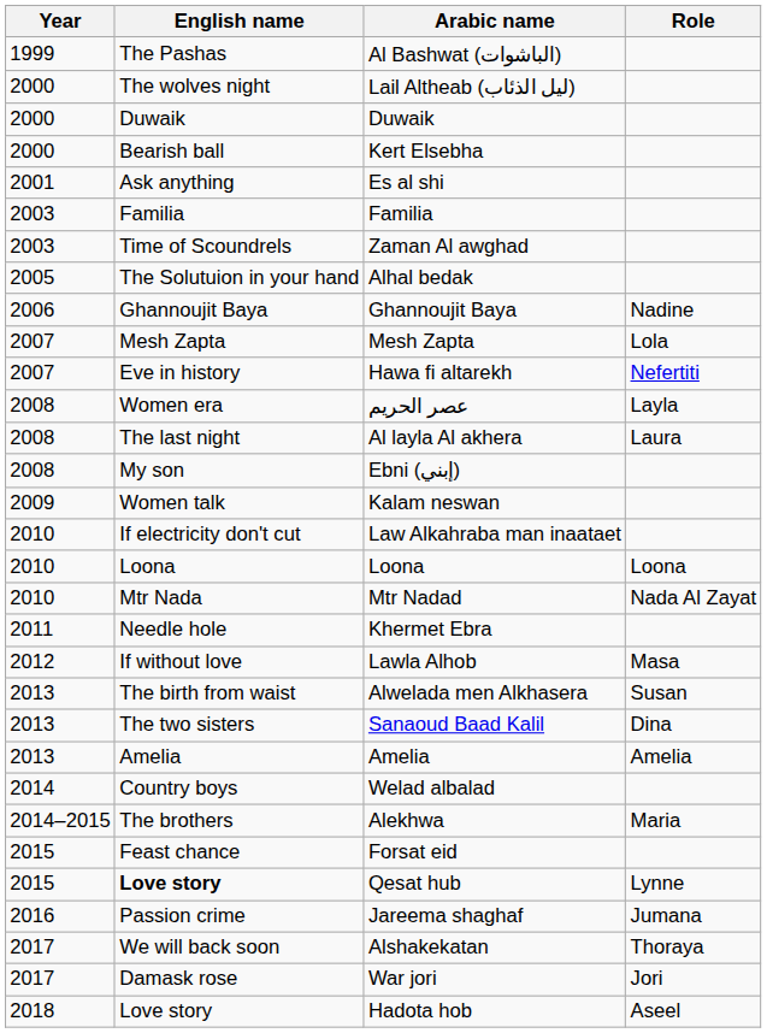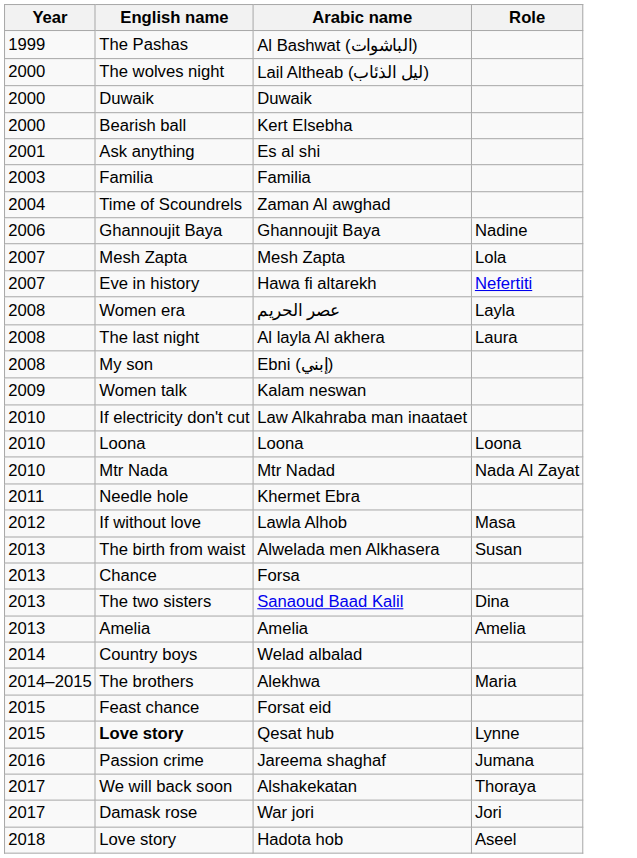 <table class="wikitable">
 <tr>
 <th>Year</th>
 <th>English name</th>
 <th>Arabic name</th>
 <th>Role</th>
 </tr>
 <tr>
 <td>1999</td>
 <td>The Pashas</td>
 <td>Al Bashwat (الباشوات)</td>
 <td></td>
 </tr>
 <tr>
 <td>2000</td>
 <td>The wolves night</td>
 <td>Lail Altheab (ليل الذئاب)</td>
 <td></td>
 </tr>
 <tr>
 <td>2000</td>
 <td>Duwaik</td>
 <td>Duwaik</td>
 <td></td>
 </tr>
 <tr>
 <td>2000</td>
 <td>Bearish ball</td>
 <td>Kert Elsebha</td>
 <td></td>
 </tr>
 <tr>
 <td>2001</td>
 <td>Ask anything</td>
 <td>Es al shi</td>
 <td></td>
 </tr>
 <tr>
 <td>2003</td>
 <td>Familia</td>
 <td>Familia</td>
 <td></td>
 </tr>
 <tr>
-<td>2003</td>
+<td>2004</td>
 <td>Time of Scoundrels</td>
 <td>Zaman Al awghad</td>
-<td></td>
-</tr>
-<tr>
-<td>2005</td>
-<td>The Solutuion in your hand</td>
-<td>Alhal bedak</td>
 <td></td>
 </tr>
 <tr>
 <td>2006</td>
 <td>Ghannoujit Baya</td>
 <td>Ghannoujit Baya</td>
 <td>Nadine</td>
 </tr>
 <tr>
 <td>2007</td>
 <td>Mesh Zapta</td>
 <td>Mesh Zapta</td>
 <td>Lola</td>
 </tr>
 <tr>
 <td>2007</td>
 <td>Eve in history</td>
 <td>Hawa fi altarekh</td>
 <td><a href='#'>Nefertiti</a></td>
 </tr>
 <tr>
 <td>2008</td>
 <td>Women era</td>
 <td>عصر الحريم</td>
 <td>Layla</td>
 </tr>
 <tr>
 <td>2008</td>
 <td>The last night</td>
 <td>Al layla Al akhera</td>
 <td>Laura</td>
 </tr>
 <tr>
 <td>2008</td>
 <td>My son</td>
 <td>Ebni (إبني)</td>
 <td></td>
 </tr>
 <tr>
 <td>2009</td>
 <td>Women talk</td>
 <td>Kalam neswan</td>
 <td></td>
 </tr>
 <tr>
 <td>2010</td>
 <td>If electricity don't cut</td>
 <td>Law Alkahraba man inaataet</td>
 <td></td>
 </tr>
 <tr>
 <td>2010</td>
 <td>Loona</td>
 <td>Loona</td>
 <td>Loona</td>
 </tr>
 <tr>
 <td>2010</td>
 <td>Mtr Nada</td>
 <td>Mtr Nadad</td>
 <td>Nada Al Zayat</td>
 </tr>
 <tr>
 <td>2011</td>
 <td>Needle hole</td>
 <td>Khermet Ebra</td>
 <td></td>
 </tr>
 <tr>
 <td>2012</td>
 <td>If without love</td>
 <td>Lawla Alhob</td>
 <td>Masa</td>
 </tr>
 <tr>
 <td>2013</td>
 <td>The birth from waist</td>
 <td>Alwelada men Alkhasera</td>
 <td>Susan</td>
 </tr>
 <tr>
 <td>2013</td>
+<td>Chance</td>
+<td>Forsa</td>
+<td></td>
+</tr>
+<tr>
+<td>2013</td>
 <td>The two sisters</td>
 <td><a href='#'>Sanaoud Baad Kalil</a></td>
 <td>Dina</td>
 </tr>
 <tr>
 <td>2013</td>
 <td>Amelia</td>
 <td>Amelia</td>
 <td>Amelia</td>
 </tr>
 <tr>
 <td>2014</td>
 <td>Country boys</td>
 <td>Welad albalad</td>
 <td></td>
 </tr>
 <tr>
 <td>2014–2015</td>
 <td>The brothers</td>
 <td>Alekhwa</td>
 <td>Maria</td>
 </tr>
 <tr>
 <td>2015</td>
 <td>Feast chance</td>
 <td>Forsat eid</td>
 <td></td>
 </tr>
 <tr>
 <td>2015</td>
 <td><strong>Love story</strong></td>
 <td>Qesat hub</td>
 <td>Lynne</td>
 </tr>
 <tr>
 <td>2016</td>
 <td>Passion crime</td>
 <td>Jareema shaghaf</td>
 <td>Jumana</td>
 </tr>
 <tr>
 <td>2017</td>
 <td>We will back soon</td>
 <td>Alshakekatan</td>
 <td>Thoraya</td>
 </tr>
 <tr>
 <td>2017</td>
 <td>Damask rose</td>
 <td>War jori</td>
 <td>Jori</td>
 </tr>
 <tr>
 <td>2018</td>
 <td>Love story</td>
 <td>Hadota hob</td>
 <td>Aseel</td>
 </tr>
 </table>
